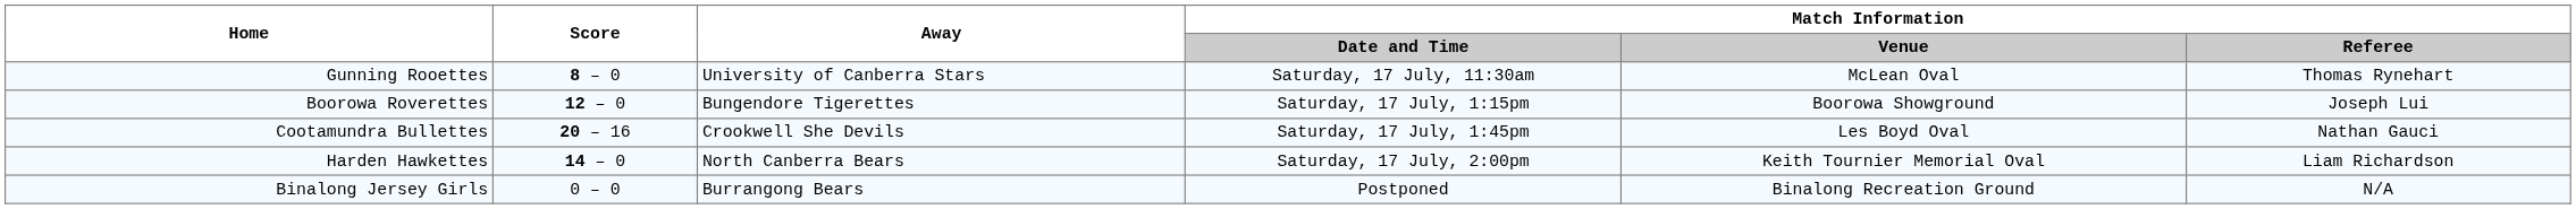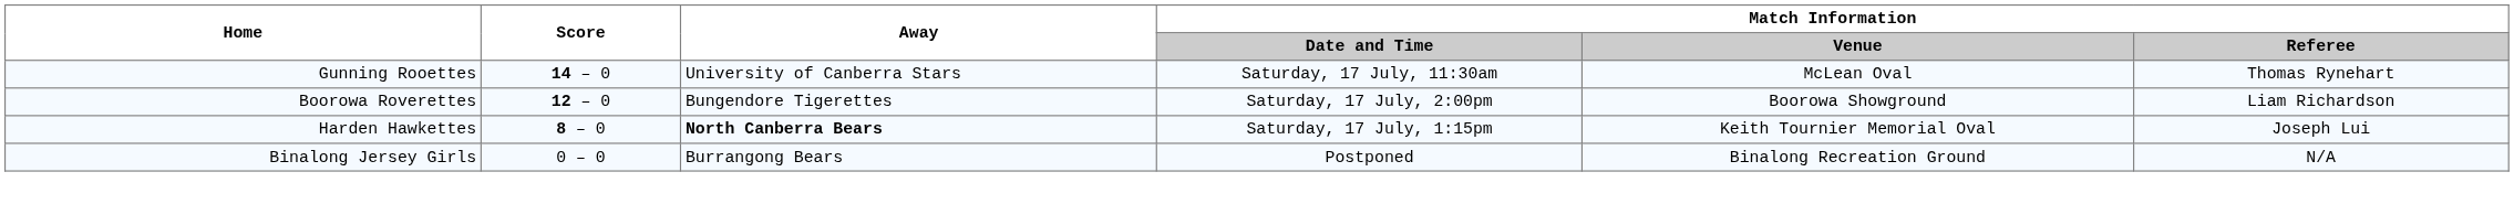 <table border="1" cellpadding="3" cellspacing="0" width="100%" style="border-collapse:collapse;  text-align:center;">
 <tr>
 <th rowspan="2" width="19%">Home</th>
 <th rowspan="2" width="8%">Score</th>
 <th rowspan="2" width="19%">Away</th>
 <th colspan="3">Match Information</th>
 </tr>
 <tr bgcolor="#CCCCCC">
 <th width="17%">Date and Time</th>
 <th width="22%">Venue</th>
 <th width="50%">Referee</th>
 </tr>
 <tr style="text-align:center; background:#f5faff;">
 <td align="right">Gunning Rooettes </td>
-<td><strong>8</strong> – 0</td>
+<td><strong>14</strong> – 0</td>
 <td align="left"> University of Canberra Stars</td>
 <td>Saturday, 17 July, 11:30am</td>
 <td>McLean Oval</td>
 <td>Thomas Rynehart</td>
 </tr>
 <tr style="text-align:center; background:#f5faff;">
 <td align="right">Boorowa Roverettes </td>
 <td><strong>12</strong> – 0</td>
 <td align="left"> Bungendore Tigerettes</td>
-<td>Saturday, 17 July, 1:15pm</td>
+<td>Saturday, 17 July, 2:00pm</td>
 <td>Boorowa Showground</td>
-<td>Joseph Lui</td>
-</tr>
-<tr style="text-align:center; background:#f5faff;">
-<td align="right">Cootamundra Bullettes </td>
-<td><strong>20</strong> – 16</td>
-<td align="left"> Crookwell She Devils</td>
-<td>Saturday, 17 July, 1:45pm</td>
-<td>Les Boyd Oval</td>
-<td>Nathan Gauci</td>
+<td>Liam Richardson</td>
 </tr>
 <tr style="text-align:center; background:#f5faff;">
 <td align="right">Harden Hawkettes </td>
-<td><strong>14</strong> – 0</td>
-<td align="left"> North Canberra Bears</td>
-<td>Saturday, 17 July, 2:00pm</td>
+<td><strong>8</strong> – 0</td>
+<td align="left"><strong> North Canberra Bears</strong></td>
+<td>Saturday, 17 July, 1:15pm</td>
 <td>Keith Tournier Memorial Oval</td>
-<td>Liam Richardson</td>
+<td>Joseph Lui</td>
 </tr>
 <tr style="text-align:center; background:#f5faff;">
 <td align="right">Binalong Jersey Girls </td>
 <td>0 – 0</td>
 <td align="left"> Burrangong Bears</td>
 <td>Postponed</td>
 <td>Binalong Recreation Ground</td>
 <td>N/A</td>
 </tr>
 </table>
